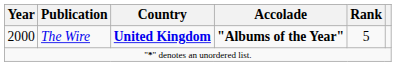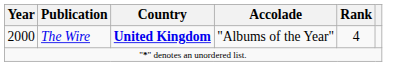 <table class="wikitable sortable" style="margin:0em 1em 1em 0pt">
 <tr>
 <th>Year</th>
 <th>Publication</th>
 <th>Country</th>
 <th>Accolade</th>
 <th>Rank</th>
 <th class=unsortable></th>
 </tr>
 <tr>
 <td align=center>2000</td>
 <td><em><a href='#'>The Wire</a></em></td>
 <td><strong><a href='#'>United Kingdom</a></strong></td>
-<td><strong>"Albums of the Year"</strong></td>
-<td align=center>5</td>
+<td>"Albums of the Year"</td>
+<td align=center>4</td>
 <td></td>
 </tr>
 <tr class="sortbottom">
 <td colspan=6 style=font-size:8pt; align=center>"<strong>*</strong>" denotes an unordered list.</td>
 </tr>
 </table>
